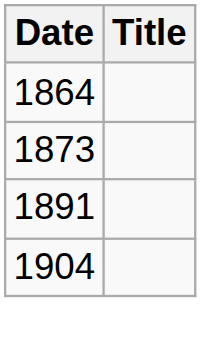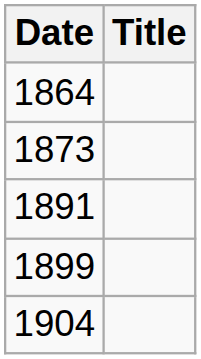 <table class="wikitable">
 <tr>
 <th>Date</th>
 <th>Title</th>
 </tr>
 <tr>
 <td>1864</td>
 <td></td>
 </tr>
 <tr>
 <td>1873</td>
 <td></td>
 </tr>
 <tr>
 <td>1891</td>
 <td></td>
 </tr>
 <tr>
+<td>1899</td>
+<td></td>
+</tr>
+<tr>
 <td>1904</td>
 <td></td>
 </tr>
 </table>
